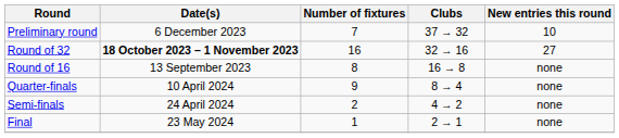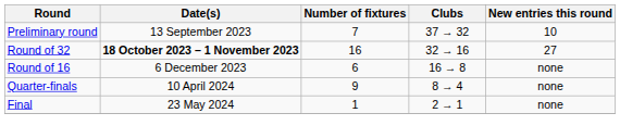 <table class="wikitable" style="text-align:center">
 <tr>
 <th>Round</th>
 <th>Date(s)</th>
 <th>Number of fixtures</th>
 <th width="100">Clubs</th>
 <th>New entries this round</th>
 </tr>
 <tr>
 <td style="text-align:left;"><a href='#'>Preliminary round</a></td>
-<td>6 December 2023</td>
+<td>13 September 2023</td>
 <td>7</td>
 <td>37 → 32</td>
 <td>10</td>
 </tr>
 <tr>
 <td style="text-align:left;"><a href='#'>Round of 32</a></td>
 <td><strong>18 October 2023 – 1 November 2023</strong></td>
 <td>16</td>
 <td>32 → 16</td>
 <td>27</td>
 </tr>
 <tr>
 <td style="text-align:left;"><a href='#'>Round of 16</a></td>
-<td>13 September 2023</td>
-<td>8</td>
+<td>6 December 2023</td>
+<td>6</td>
 <td>16 → 8</td>
 <td>none</td>
 </tr>
 <tr>
 <td style="text-align:left;"><a href='#'>Quarter-finals</a></td>
 <td>10 April 2024</td>
 <td>9</td>
 <td>8 → 4</td>
-<td>none</td>
-</tr>
-<tr>
-<td style="text-align:left;"><a href='#'>Semi-finals</a></td>
-<td>24 April 2024</td>
-<td>2</td>
-<td>4 → 2</td>
 <td>none</td>
 </tr>
 <tr>
 <td style="text-align:left;"><a href='#'>Final</a></td>
 <td>23 May 2024</td>
 <td>1</td>
 <td>2 → 1</td>
 <td>none</td>
 </tr>
 <tr>
 </tr>
 </table>
